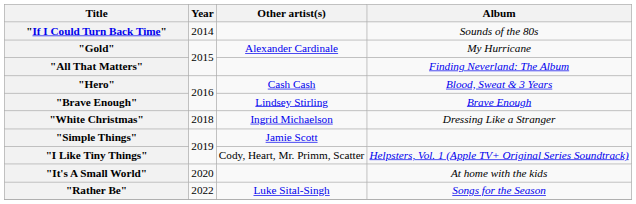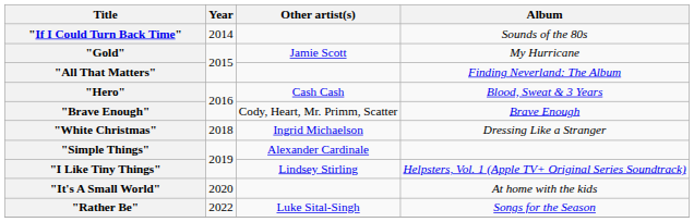 <table class="wikitable plainrowheaders" style="text-align:center;">
 <tr>
 <th scope="col" style="width:16em;">Title</th>
 <th scope="col" style="width:1em;">Year</th>
 <th scope="col">Other artist(s)</th>
 <th scope="col">Album</th>
 </tr>
 <tr>
 <th scope="row">"<a href='#'>If I Could Turn Back Time</a>"</th>
 <td>2014</td>
 <td></td>
 <td><em>Sounds of the 80s</em></td>
 </tr>
 <tr>
 <th scope="row">"Gold"</th>
 <td rowspan="2">2015</td>
-<td><a href='#'>Alexander Cardinale</a></td>
+<td><a href='#'>Jamie Scott</a></td>
 <td><em>My Hurricane</em></td>
 </tr>
 <tr>
 <th scope="row">"All That Matters"</th>
 <td></td>
 <td><em><a href='#'>Finding Neverland: The Album</a></em></td>
 </tr>
 <tr>
 <th scope="row">"Hero"</th>
 <td rowspan="2">2016</td>
 <td><a href='#'>Cash Cash</a></td>
 <td><em><a href='#'>Blood, Sweat & 3 Years</a></em></td>
 </tr>
 <tr>
 <th scope="row">"Brave Enough"</th>
-<td><a href='#'>Lindsey Stirling</a></td>
+<td>Cody, Heart, Mr. Primm, Scatter</td>
 <td><em><a href='#'>Brave Enough</a></em></td>
 </tr>
 <tr>
 <th scope="row">"White Christmas"</th>
 <td rowspan="1">2018</td>
 <td><a href='#'>Ingrid Michaelson</a></td>
 <td><em>Dressing Like a Stranger</em></td>
 </tr>
 <tr>
 <th scope="row">"Simple Things"</th>
 <td rowspan="2">2019</td>
-<td><a href='#'>Jamie Scott</a></td>
+<td><a href='#'>Alexander Cardinale</a></td>
 <td></td>
 </tr>
 <tr>
 <th scope="row">"I Like Tiny Things"</th>
-<td>Cody, Heart, Mr. Primm, Scatter</td>
+<td><a href='#'>Lindsey Stirling</a></td>
 <td><em><a href='#'>Helpsters, Vol. 1 (Apple TV+ Original Series Soundtrack)</a></em></td>
 </tr>
 <tr>
 <th scope="row">"It's A Small World"</th>
 <td>2020</td>
 <td></td>
 <td><em>At home with the kids</em></td>
 </tr>
 <tr>
 <th scope="row">"Rather Be"</th>
 <td>2022</td>
 <td><a href='#'>Luke Sital-Singh</a></td>
 <td><em><a href='#'>Songs for the Season</a></em></td>
 </tr>
 <tr>
 </tr>
 </table>
